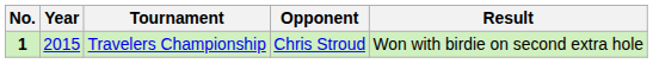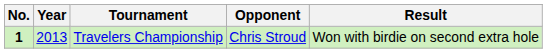 <table class="wikitable" style="font-size:95%;">
 <tr>
 <th>No.</th>
 <th>Year</th>
 <th>Tournament</th>
 <th>Opponent</th>
 <th>Result</th>
 </tr>
 <tr style="background:#d0f0c0;">
 <td align=center><strong>1</strong></td>
-<td align=center><a href='#'>2015</a></td>
+<td align=center><a href='#'>2013</a></td>
 <td><a href='#'>Travelers Championship</a></td>
 <td> <a href='#'>Chris Stroud</a></td>
 <td>Won with birdie on second extra hole</td>
 </tr>
 </table>
